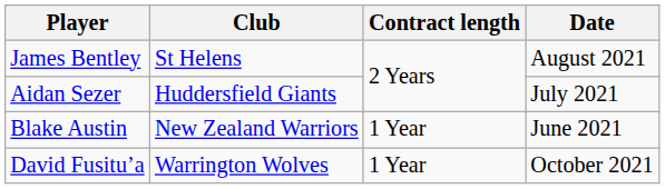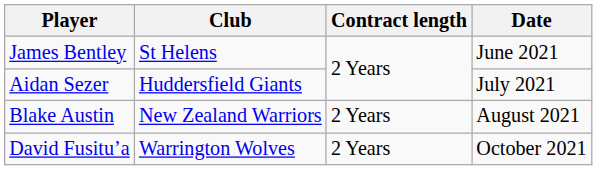 <table class="wikitable">
 <tr>
 <th>Player</th>
 <th>Club</th>
 <th>Contract length</th>
 <th>Date</th>
 </tr>
 <tr>
 <td> <a href='#'>James Bentley</a></td>
 <td><a href='#'>St Helens</a></td>
 <td rowspan=2>2 Years</td>
-<td>August 2021</td>
+<td>June 2021</td>
 </tr>
 <tr>
 <td> <a href='#'>Aidan Sezer</a></td>
 <td><a href='#'>Huddersfield Giants</a></td>
 <td>July 2021</td>
 </tr>
 <tr>
 <td> <a href='#'>Blake Austin</a></td>
 <td><a href='#'>New Zealand Warriors</a></td>
-<td>1 Year</td>
-<td>June 2021</td>
+<td>2 Years</td>
+<td>August 2021</td>
 </tr>
 <tr>
 <td> <a href='#'>David Fusitu’a</a></td>
 <td><a href='#'>Warrington Wolves</a></td>
-<td>1 Year</td>
+<td>2 Years</td>
 <td>October 2021</td>
 </tr>
 </table>
